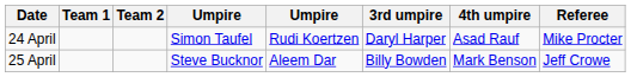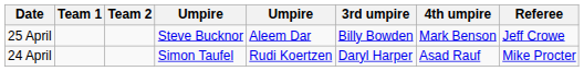 <table class="wikitable">
 <tr>
 <th>Date</th>
 <th>Team 1</th>
 <th>Team 2</th>
 <th>Umpire</th>
 <th>Umpire</th>
 <th>3rd umpire</th>
 <th>4th umpire</th>
 <th>Referee</th>
 </tr>
 <tr>
+<td>25 April</td>
+<td></td>
+<td></td>
+<td><a href='#'>Steve Bucknor</a></td>
+<td><a href='#'>Aleem Dar</a></td>
+<td><a href='#'>Billy Bowden</a></td>
+<td><a href='#'>Mark Benson</a></td>
+<td><a href='#'>Jeff Crowe</a></td>
+</tr>
+<tr>
 <td>24 April</td>
 <td></td>
 <td></td>
 <td><a href='#'>Simon Taufel</a></td>
 <td><a href='#'>Rudi Koertzen</a></td>
 <td><a href='#'>Daryl Harper</a></td>
 <td><a href='#'>Asad Rauf</a></td>
 <td><a href='#'>Mike Procter</a></td>
 </tr>
-<tr>
-<td>25 April</td>
-<td></td>
-<td></td>
-<td><a href='#'>Steve Bucknor</a></td>
-<td><a href='#'>Aleem Dar</a></td>
-<td><a href='#'>Billy Bowden</a></td>
-<td><a href='#'>Mark Benson</a></td>
-<td><a href='#'>Jeff Crowe</a></td>
-</tr>
 </table>
